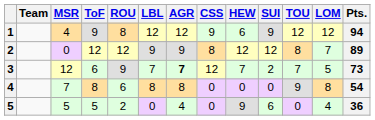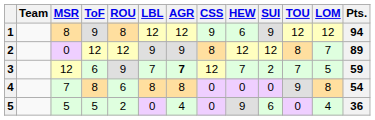 <table class="wikitable" style="font-size:77%; text-align:center">
 <tr>
 <th></th>
 <th>Team</th>
 <th><a href='#'>MSR</a></th>
 <th><a href='#'>ToF</a></th>
 <th><a href='#'>ROU</a></th>
 <th><a href='#'>LBL</a></th>
 <th><a href='#'>AGR</a></th>
 <th><a href='#'>CSS</a></th>
 <th><a href='#'>HEW</a></th>
 <th><a href='#'>SUI</a></th>
 <th><a href='#'>TOU</a></th>
 <th><a href='#'>LOM</a></th>
 <th>Pts.</th>
 </tr>
 <tr>
 <th>1</th>
 <td style="text-align:left;"></td>
-<td style="background:#ffdf9f;">4</td>
+<td style="background:#ffdf9f;">8</td>
 <td style="background:#dfdfdf;">9</td>
 <td style="background:#ffdf9f;">8</td>
 <td style="background:#FFFFBF;">12</td>
 <td style="background:#FFFFBF;">12</td>
 <td style="background:#dfffdf;">9</td>
 <td style="background:#dfffdf;">6</td>
 <td style="background:#dfdfdf;">9</td>
 <td style="background:#FFFFBF;">12</td>
 <td style="background:#FFFFBF;">12</td>
 <th>94</th>
 </tr>
 <tr>
 <th>2</th>
 <td style="text-align:left;"></td>
 <td style="background:#EFCFFF;">0</td>
 <td style="background:#FFFFBF;">12</td>
 <td style="background:#FFFFBF;">12</td>
 <td style="background:#dfdfdf;">9</td>
 <td style="background:#dfdfdf;">9</td>
 <td style="background:#ffdf9f;">8</td>
 <td style="background:#FFFFBF;">12</td>
 <td style="background:#FFFFBF;">12</td>
 <td style="background:#ffdf9f;">8</td>
 <td style="background:#dfffdf;">7</td>
 <th>89</th>
 </tr>
 <tr>
 <th>3</th>
 <td style="text-align:left;"></td>
 <td style="background:#FFFFBF;">12</td>
 <td style="background:#dfffdf;">6</td>
 <td style="background:#dfdfdf;">9</td>
 <td style="background:#dfffdf;">7</td>
 <td style="background:#dfffdf;"><strong>7</strong></td>
 <td style="background:#FFFFBF;">12</td>
 <td style="background:#dfffdf;">7</td>
 <td style="background:#dfffdf;">2</td>
 <td style="background:#dfffdf;">7</td>
 <td style="background:#dfffdf;">5</td>
-<th>73</th>
+<th>59</th>
 </tr>
 <tr>
 <th>4</th>
 <td style="text-align:left;"></td>
 <td style="background:#dfffdf;">7</td>
 <td style="background:#ffdf9f;">8</td>
 <td style="background:#dfffdf;">6</td>
 <td style="background:#ffdf9f;">8</td>
 <td style="background:#ffdf9f;">8</td>
 <td style="background:#EFCFFF;">0</td>
 <td style="background:#EFCFFF;">0</td>
 <td style="background:#EFCFFF;">0</td>
 <td style="background:#dfdfdf;">9</td>
 <td style="background:#ffdf9f;">8</td>
 <th>54</th>
 </tr>
 <tr>
 <th>5</th>
 <td style="text-align:left;"></td>
 <td style="background:#dfffdf;">5</td>
 <td style="background:#dfffdf;">5</td>
 <td style="background:#dfffdf;">2</td>
 <td style="background:#EFCFFF;">0</td>
 <td style="background:#dfffdf;">4</td>
 <td style="background:#EFCFFF;">0</td>
 <td style="background:#dfdfdf;">9</td>
 <td style="background:#dfffdf;">6</td>
 <td style="background:#EFCFFF;">0</td>
 <td style="background:#dfffdf;">4</td>
 <th>36</th>
 </tr>
 </table>
